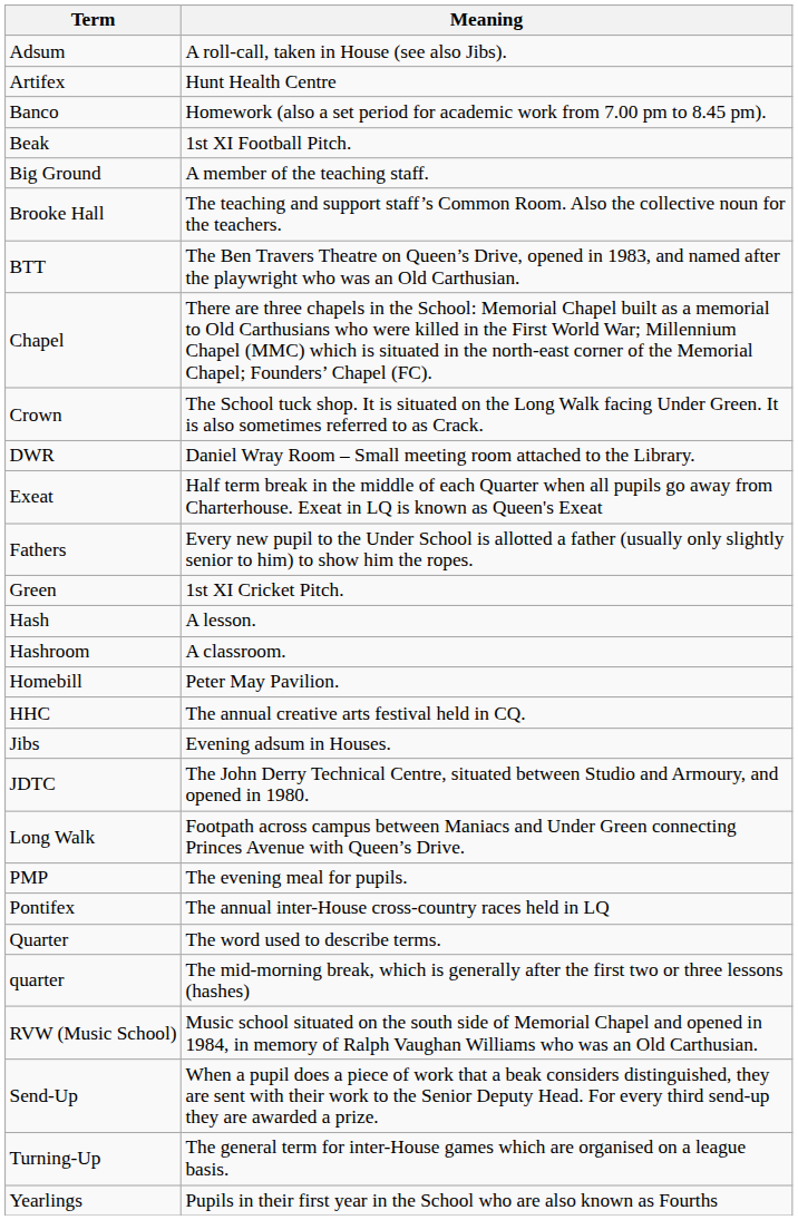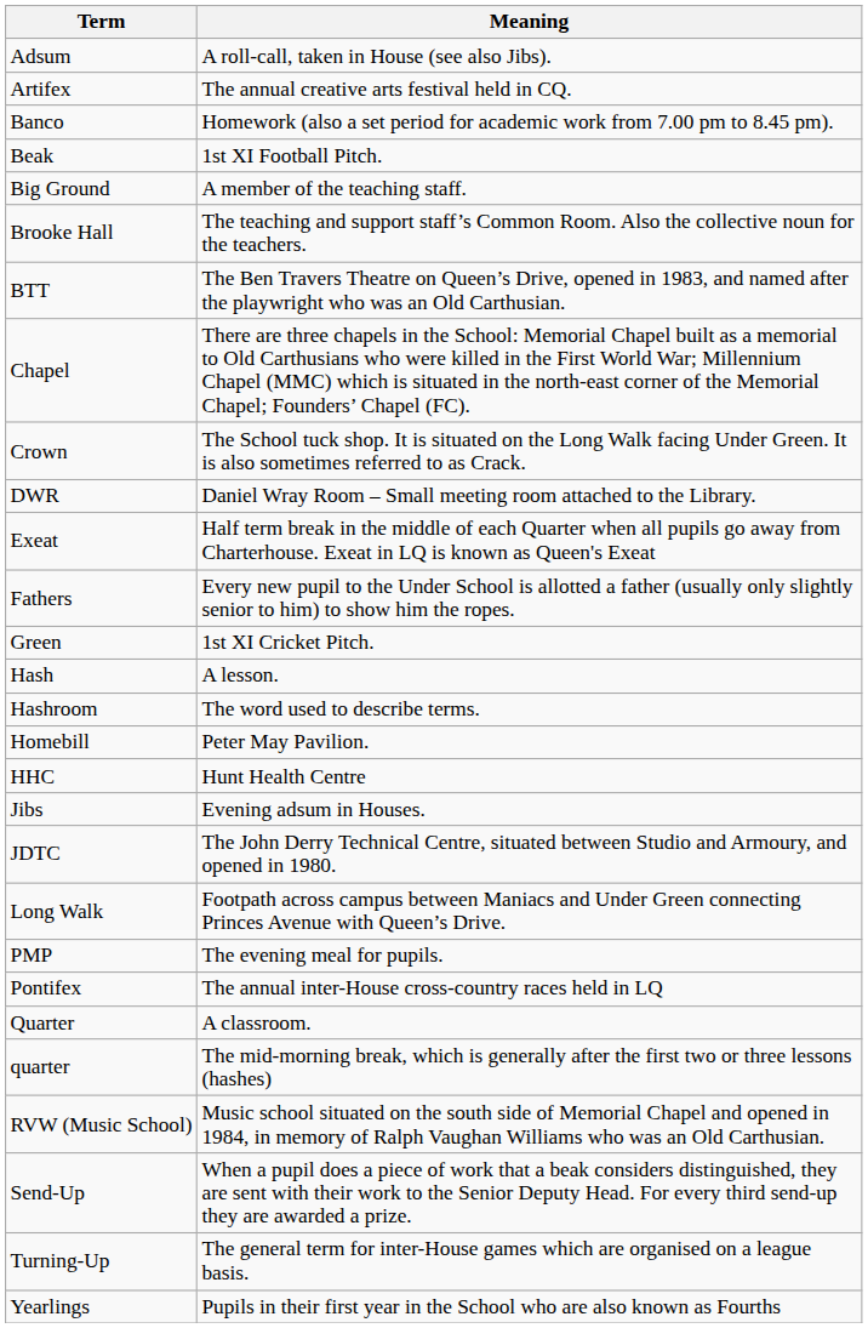 <table class="wikitable">
 <tr>
 <th>Term</th>
 <th width=500px>Meaning</th>
 </tr>
 <tr>
 <td>Adsum</td>
 <td>A roll-call, taken in House (see also Jibs).</td>
 </tr>
 <tr>
 <td>Artifex</td>
-<td>Hunt Health Centre</td>
+<td>The annual creative arts festival held in CQ.</td>
 </tr>
 <tr>
 <td>Banco</td>
 <td>Homework (also a set period for academic work from 7.00 pm to 8.45 pm).</td>
 </tr>
 <tr>
 <td>Beak</td>
 <td>1st XI Football Pitch.</td>
 </tr>
 <tr>
 <td>Big Ground</td>
 <td>A member of the teaching staff.</td>
 </tr>
 <tr>
 <td>Brooke Hall</td>
 <td>The teaching and support staff’s Common Room. Also the collective noun for the teachers.</td>
 </tr>
 <tr>
 <td>BTT</td>
 <td>The Ben Travers Theatre on Queen’s Drive, opened in 1983, and named after the playwright who was an Old Carthusian.</td>
 </tr>
 <tr>
 <td>Chapel</td>
 <td>There are three chapels in the School: Memorial Chapel built as a memorial to Old Carthusians who were killed in the First World War; Millennium Chapel (MMC) which is situated in the north-east corner of the Memorial Chapel; Founders’ Chapel (FC).</td>
 </tr>
 <tr>
 <td>Crown</td>
 <td>The School tuck shop. It is situated on the Long Walk facing Under Green. It is also sometimes referred to as Crack.</td>
 </tr>
 <tr>
 <td>DWR</td>
 <td>Daniel Wray Room – Small meeting room attached to the Library.</td>
 </tr>
 <tr>
 <td>Exeat</td>
 <td>Half term break in the middle of each Quarter when all pupils go away from Charterhouse. Exeat in LQ is known as Queen's Exeat</td>
 </tr>
 <tr>
 <td>Fathers</td>
 <td>Every new pupil to the Under School is allotted a father (usually only slightly senior to him) to show him the ropes.</td>
 </tr>
 <tr>
 <td>Green</td>
 <td>1st XI Cricket Pitch.</td>
 </tr>
 <tr>
 <td>Hash</td>
 <td>A lesson.</td>
 </tr>
 <tr>
 <td>Hashroom</td>
-<td>A classroom.</td>
+<td>The word used to describe terms.</td>
 </tr>
 <tr>
 <td>Homebill</td>
 <td>Peter May Pavilion.</td>
 </tr>
 <tr>
 <td>HHC</td>
-<td>The annual creative arts festival held in CQ.</td>
+<td>Hunt Health Centre</td>
 </tr>
 <tr>
 <td>Jibs</td>
 <td>Evening adsum in Houses.</td>
 </tr>
 <tr>
 <td>JDTC</td>
 <td>The John Derry Technical Centre, situated between Studio and Armoury, and opened in 1980.</td>
 </tr>
 <tr>
 <td>Long Walk</td>
 <td>Footpath across campus between Maniacs and Under Green connecting Princes Avenue with Queen’s Drive.</td>
 </tr>
 <tr>
 <td>PMP</td>
 <td>The evening meal for pupils.</td>
 </tr>
 <tr>
 <td>Pontifex</td>
 <td>The annual inter-House cross-country races held in LQ</td>
 </tr>
 <tr>
 <td>Quarter</td>
-<td>The word used to describe terms.</td>
+<td>A classroom.</td>
 </tr>
 <tr>
 <td>quarter</td>
 <td>The mid-morning break, which is generally after the first two or three lessons (hashes)</td>
 </tr>
 <tr>
 <td>RVW (Music School)</td>
 <td>Music school situated on the south side of Memorial Chapel and opened in 1984, in memory of Ralph Vaughan Williams who was an Old Carthusian.</td>
 </tr>
 <tr>
 <td>Send-Up</td>
 <td>When a pupil does a piece of work that a beak considers distinguished, they are sent with their work to the Senior Deputy Head. For every third send-up they are awarded a prize.</td>
 </tr>
 <tr>
 <td>Turning-Up</td>
 <td>The general term for inter-House games which are organised on a league basis.</td>
 </tr>
 <tr>
 <td>Yearlings</td>
 <td>Pupils in their first year in the School who are also known as Fourths</td>
 </tr>
 </table>
